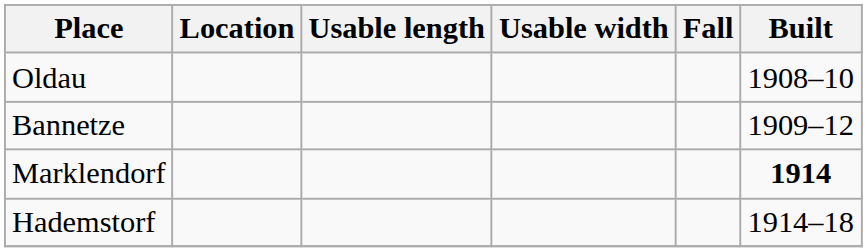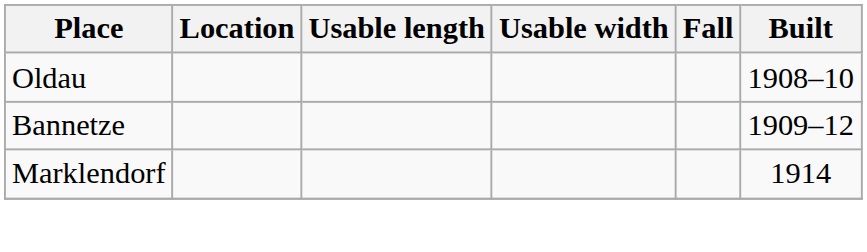 <table class="wikitable">
 <tr>
 <th bgcolor="#FFDEAD">Place</th>
 <th bgcolor="#FFDEAD">Location</th>
 <th bgcolor="#FFDEAD">Usable length</th>
 <th bgcolor="#FFDEAD">Usable width</th>
 <th bgcolor="#FFDEAD">Fall</th>
 <th bgcolor="#FFDEAD">Built</th>
 </tr>
 <tr>
 <td>Oldau</td>
 <td align="center"></td>
 <td align="center"></td>
 <td align="center"></td>
 <td align="center"></td>
 <td align="center">1908–10</td>
 </tr>
 <tr>
 <td>Bannetze</td>
 <td align="center"></td>
 <td align="center"></td>
 <td align="center"></td>
 <td align="center"></td>
 <td align="center">1909–12</td>
 </tr>
 <tr>
 <td>Marklendorf</td>
 <td align="center"></td>
 <td align="center"></td>
 <td align="center"></td>
 <td align="center"></td>
-<td align="center"><strong>1914</strong></td>
-</tr>
-<tr>
-<td>Hademstorf</td>
-<td align="center"></td>
-<td align="center"></td>
-<td align="center"></td>
-<td align="center"></td>
-<td align="center">1914–18</td>
+<td align="center">1914</td>
 </tr>
 <tr>
 </tr>
 </table>
